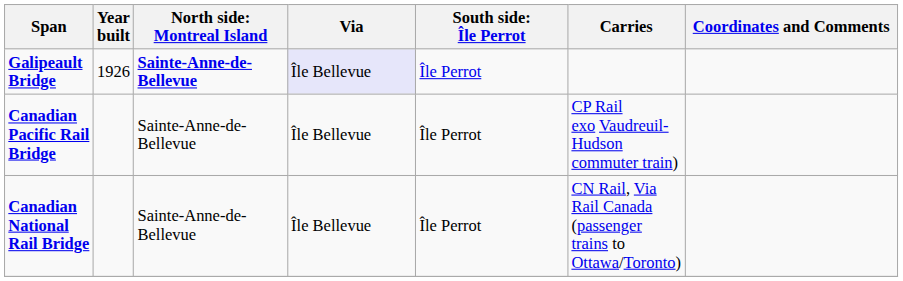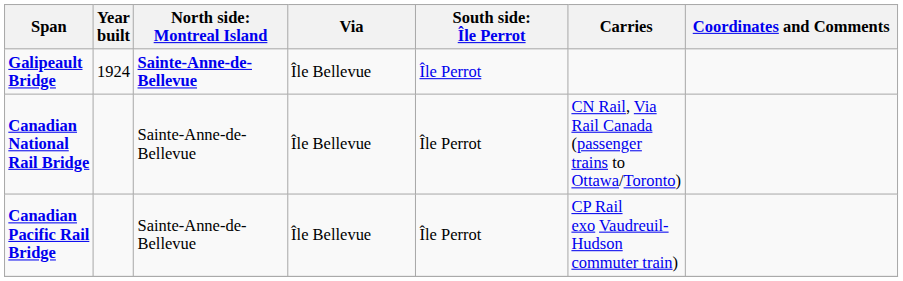 <table class=wikitable>
 <tr>
 <th width="10%">Span</th>
 <th width="4%">Year built</th>
 <th width="18%">North side: <a href='#'>Montreal Island</a></th>
 <th width="15%">Via</th>
 <th width="18%">South side:<br><a href='#'>Île Perrot</a></th>
 <th width="10%">Carries</th>
 <th width="25%"><a href='#'>Coordinates</a> and Comments</th>
 </tr>
 <tr>
 <td><strong><a href='#'>Galipeault Bridge</a></strong></td>
-<td>1926</td>
+<td>1924</td>
 <td><strong><a href='#'>Sainte-Anne-de-Bellevue</a></strong></td>
-<td style="background: lavender;">Île Bellevue</td>
+<td>Île Bellevue</td>
 <td><a href='#'>Île Perrot</a></td>
 <td></td>
+<td></td>
+</tr>
+<tr>
+<td><strong><a href='#'>Canadian National Rail Bridge</a></strong></td>
+<td></td>
+<td>Sainte-Anne-de-Bellevue</td>
+<td>Île Bellevue</td>
+<td>Île Perrot</td>
+<td><a href='#'>CN Rail</a>, <a href='#'>Via Rail Canada</a> (<a href='#'>passenger trains</a> to <a href='#'>Ottawa</a>/<a href='#'>Toronto</a>)</td>
 <td></td>
 </tr>
 <tr>
 <td><strong><a href='#'>Canadian Pacific Rail Bridge</a></strong></td>
 <td></td>
 <td>Sainte-Anne-de-Bellevue</td>
 <td>Île Bellevue</td>
 <td>Île Perrot</td>
 <td><a href='#'>CP Rail</a><br><a href='#'>exo</a>   <a href='#'>Vaudreuil-Hudson</a> <a href='#'>commuter train</a>)</td>
 <td></td>
 </tr>
 <tr>
-<td><strong><a href='#'>Canadian National Rail Bridge</a></strong></td>
-<td></td>
-<td>Sainte-Anne-de-Bellevue</td>
-<td>Île Bellevue</td>
-<td>Île Perrot</td>
-<td><a href='#'>CN Rail</a>, <a href='#'>Via Rail Canada</a> (<a href='#'>passenger trains</a> to <a href='#'>Ottawa</a>/<a href='#'>Toronto</a>)</td>
-<td></td>
-</tr>
-<tr>
 </tr>
 </table>
